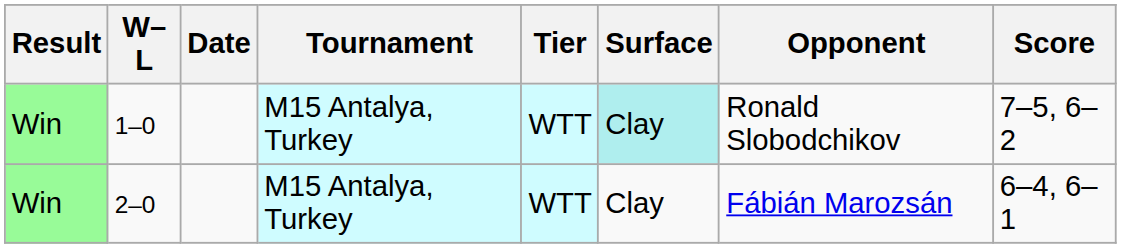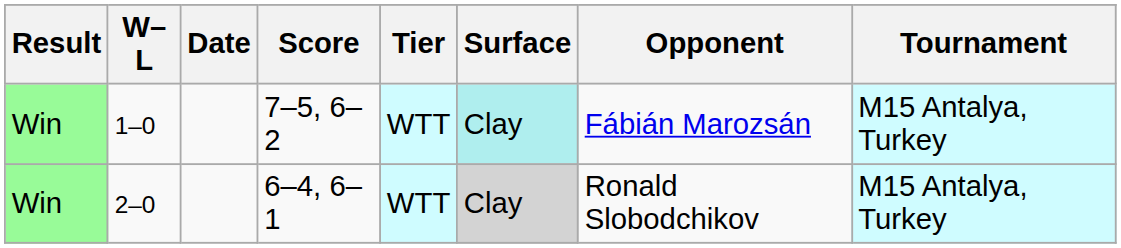 <table class="sortable wikitable">
 <tr>
 <th>Result</th>
 <th class="unsortable">W–L</th>
 <th>Date</th>
-<th>Tournament</th>
+<th class="unsortable">Score</th>
 <th>Tier</th>
 <th>Surface</th>
 <th>Opponent</th>
-<th class="unsortable">Score</th>
+<th>Tournament</th>
 </tr>
 <tr>
 <td bgcolor=98fb98>Win</td>
 <td><small>1–0</small></td>
 <td></td>
-<td style="background:#cffcff;">M15 Antalya, Turkey</td>
+<td>7–5, 6–2</td>
 <td style="background:#cffcff;">WTT</td>
 <td style="background: paleturquoise;">Clay</td>
-<td> Ronald Slobodchikov</td>
-<td>7–5, 6–2</td>
+<td> <a href='#'>Fábián Marozsán</a></td>
+<td style="background:#cffcff;">M15 Antalya, Turkey</td>
 </tr>
 <tr>
 <td bgcolor=98fb98>Win</td>
 <td><small>2–0</small></td>
 <td></td>
+<td>6–4, 6–1</td>
+<td style="background:#cffcff;">WTT</td>
+<td style="background: lightgrey;">Clay</td>
+<td> Ronald Slobodchikov</td>
 <td style="background:#cffcff;">M15 Antalya, Turkey</td>
-<td style="background:#cffcff;">WTT</td>
-<td>Clay</td>
-<td> <a href='#'>Fábián Marozsán</a></td>
-<td>6–4, 6–1</td>
 </tr>
 </table>
